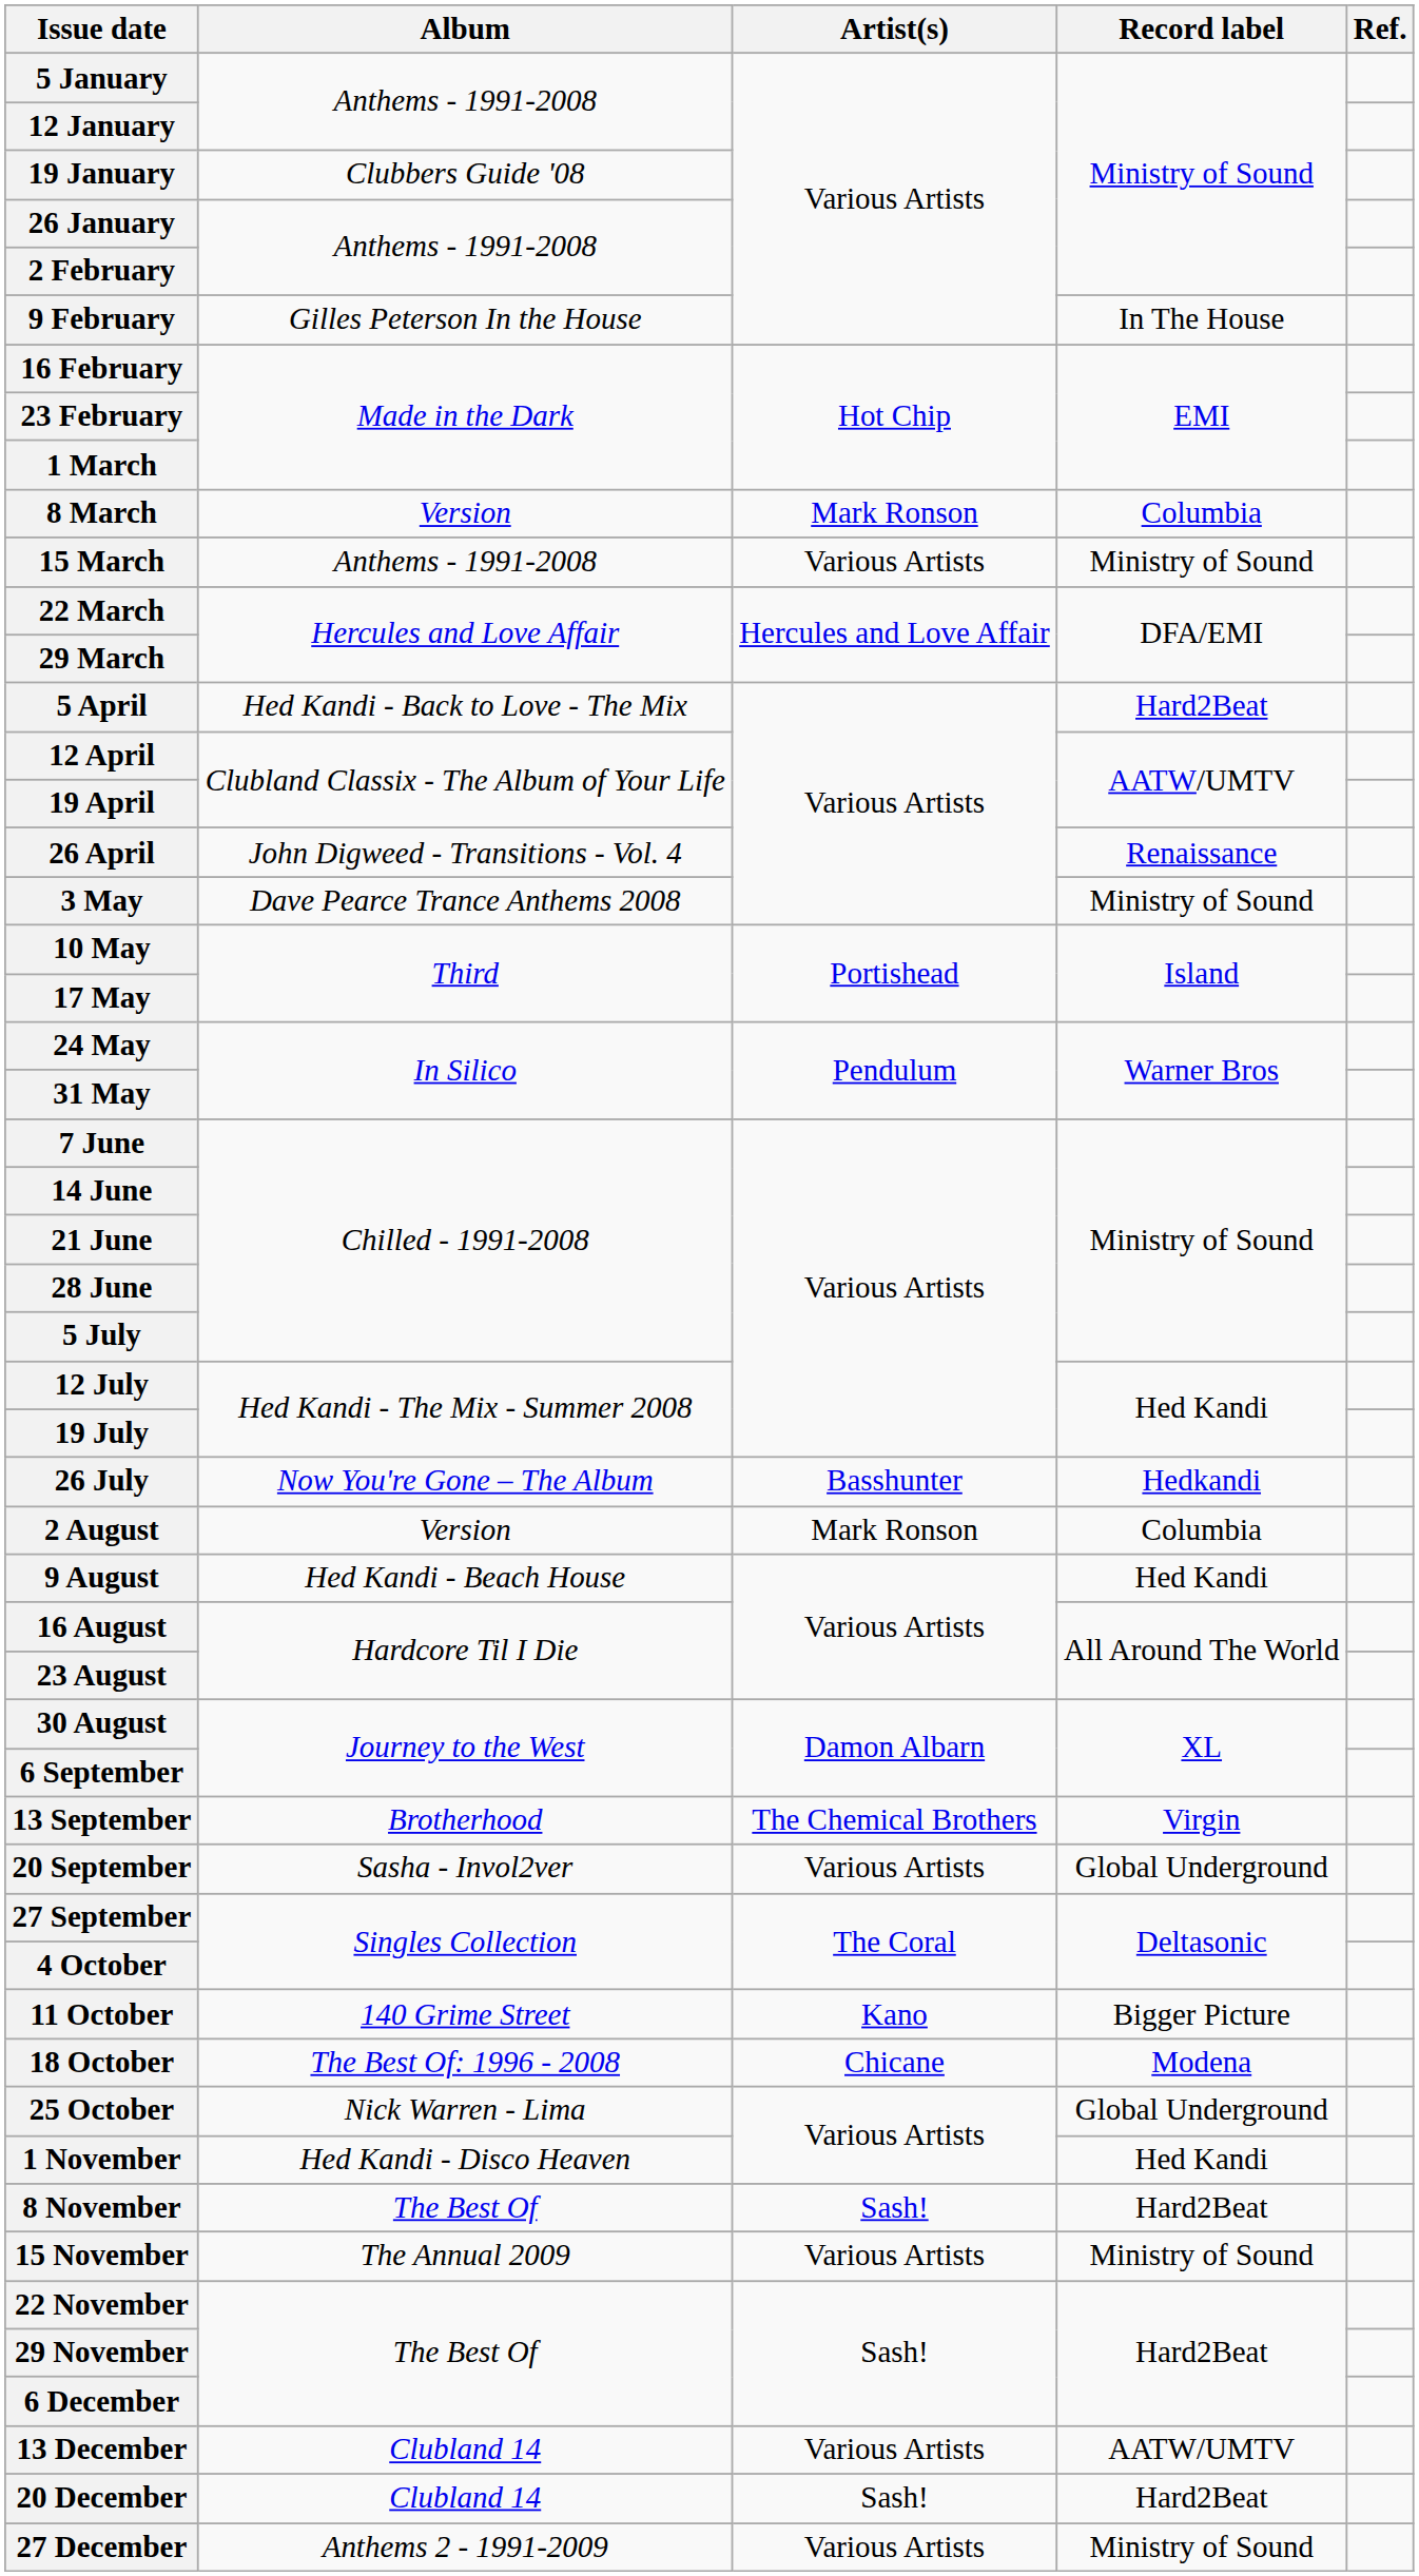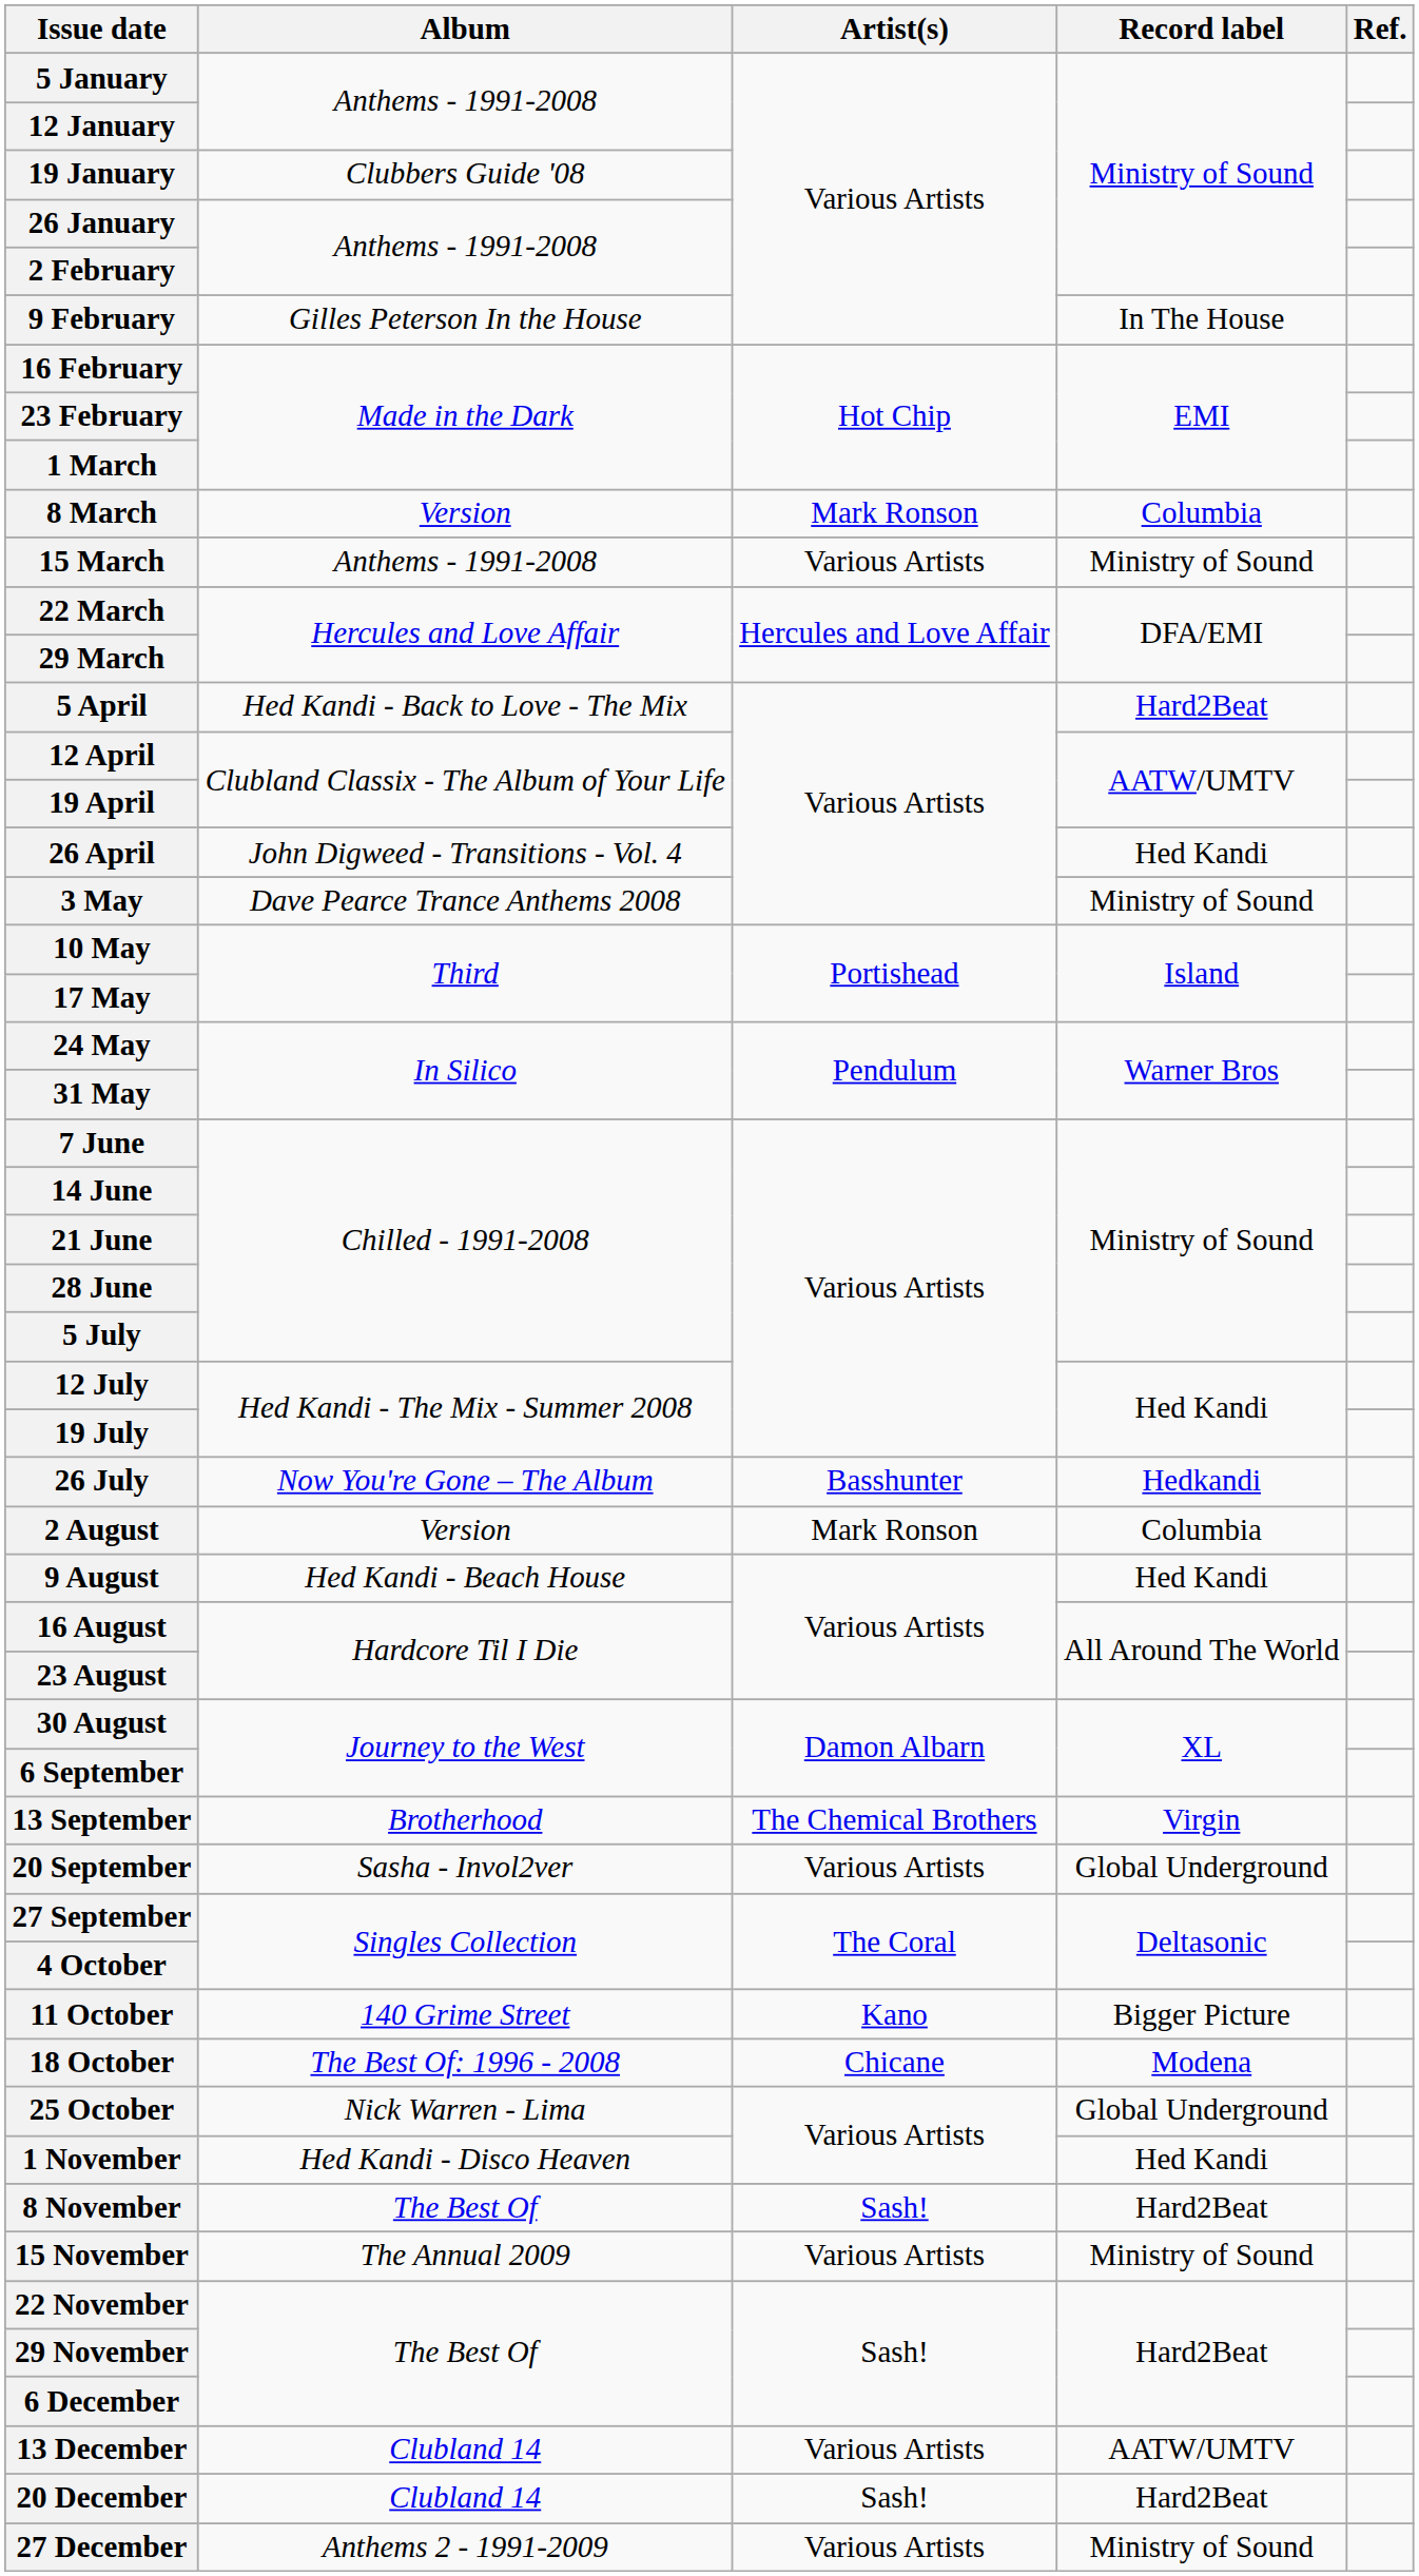 <table class="wikitable plainrowheaders">
 <tr>
 <th scope=col>Issue date</th>
 <th scope=col>Album</th>
 <th scope=col>Artist(s)</th>
 <th scope=col>Record label</th>
 <th scope=col>Ref.</th>
 </tr>
 <tr>
 <th scope=row>5 January</th>
 <td align=center rowspan="2"><em>Anthems - 1991-2008</em></td>
 <td align=center rowspan="6">Various Artists</td>
 <td align=center rowspan="5"><a href='#'>Ministry of Sound</a></td>
 <td align=center></td>
 </tr>
 <tr>
 <th scope=row>12 January</th>
 <td align=center></td>
 </tr>
 <tr>
 <th scope=row>19 January</th>
 <td align=center><em>Clubbers Guide '08</em></td>
 <td align=center></td>
 </tr>
 <tr>
 <th scope=row>26 January</th>
 <td align=center rowspan="2"><em>Anthems - 1991-2008</em></td>
 <td align=center></td>
 </tr>
 <tr>
 <th scope=row>2 February</th>
 <td align=center></td>
 </tr>
 <tr>
 <th scope=row>9 February</th>
 <td align=center><em>Gilles Peterson In the House</em></td>
 <td align=center>In The House</td>
 <td align=center></td>
 </tr>
 <tr>
 <th scope=row>16 February</th>
 <td align=center rowspan="3"><em><a href='#'>Made in the Dark</a></em></td>
 <td align=center rowspan="3"><a href='#'>Hot Chip</a></td>
 <td align=center rowspan="3"><a href='#'>EMI</a></td>
 <td align=center></td>
 </tr>
 <tr>
 <th scope=row>23 February</th>
 <td align=center></td>
 </tr>
 <tr>
 <th scope=row>1 March</th>
 <td align=center></td>
 </tr>
 <tr>
 <th scope=row>8 March</th>
 <td align=center><em><a href='#'>Version</a></em></td>
 <td align=center><a href='#'>Mark Ronson</a></td>
 <td align=center><a href='#'>Columbia</a></td>
 <td align=center></td>
 </tr>
 <tr>
 <th scope=row>15 March</th>
 <td align=center><em>Anthems - 1991-2008</em></td>
 <td align=center>Various Artists</td>
 <td align=center>Ministry of Sound</td>
 <td align=center></td>
 </tr>
 <tr>
 <th scope=row>22 March</th>
 <td align=center rowspan="2"><em><a href='#'>Hercules and Love Affair</a></em></td>
 <td align=center rowspan="2"><a href='#'>Hercules and Love Affair</a></td>
 <td align=center rowspan="2">DFA/EMI</td>
 <td align=center></td>
 </tr>
 <tr>
 <th scope=row>29 March</th>
 <td align=center></td>
 </tr>
 <tr>
 <th scope=row>5 April</th>
 <td align=center><em>Hed Kandi - Back to Love - The Mix</em></td>
 <td align=center rowspan="5">Various Artists</td>
 <td align=center><a href='#'>Hard2Beat</a></td>
 <td align=center></td>
 </tr>
 <tr>
 <th scope=row>12 April</th>
 <td align=center rowspan="2"><em>Clubland Classix - The Album of Your Life</em></td>
 <td align=center rowspan="2"><a href='#'>AATW</a>/UMTV</td>
 <td align=center></td>
 </tr>
 <tr>
 <th scope=row>19 April</th>
 <td align=center></td>
 </tr>
 <tr>
 <th scope=row>26 April</th>
 <td align=center><em>John Digweed - Transitions - Vol. 4</em></td>
-<td align=center><a href='#'>Renaissance</a></td>
+<td align=center>Hed Kandi</td>
 <td align=center></td>
 </tr>
 <tr>
 <th scope=row>3 May</th>
 <td align=center><em>Dave Pearce Trance Anthems 2008</em></td>
 <td align=center>Ministry of Sound</td>
 <td align=center></td>
 </tr>
 <tr>
 <th scope=row>10 May</th>
 <td align=center rowspan="2"><em><a href='#'>Third</a></em></td>
 <td align=center rowspan="2"><a href='#'>Portishead</a></td>
 <td align=center rowspan="2"><a href='#'>Island</a></td>
 <td align=center></td>
 </tr>
 <tr>
 <th scope=row>17 May</th>
 <td align=center></td>
 </tr>
 <tr>
 <th scope=row>24 May</th>
 <td align=center rowspan="2"><em><a href='#'>In Silico</a></em></td>
 <td align=center rowspan="2"><a href='#'>Pendulum</a></td>
 <td align=center rowspan="2"><a href='#'>Warner Bros</a></td>
 <td align=center></td>
 </tr>
 <tr>
 <th scope=row>31 May</th>
 <td align=center></td>
 </tr>
 <tr>
 <th scope=row>7 June</th>
 <td align=center rowspan="5"><em>Chilled - 1991-2008</em></td>
 <td align=center rowspan="7">Various Artists</td>
 <td align=center rowspan="5">Ministry of Sound</td>
 <td align=center></td>
 </tr>
 <tr>
 <th scope=row>14 June</th>
 <td align=center></td>
 </tr>
 <tr>
 <th scope=row>21 June</th>
 <td align=center></td>
 </tr>
 <tr>
 <th scope=row>28 June</th>
 <td align=center></td>
 </tr>
 <tr>
 <th scope=row>5 July</th>
 <td align=center></td>
 </tr>
 <tr>
 <th scope=row>12 July</th>
 <td align=center rowspan="2"><em>Hed Kandi - The Mix - Summer 2008</em></td>
 <td align=center rowspan="2">Hed Kandi</td>
 <td align=center></td>
 </tr>
 <tr>
 <th scope=row>19 July</th>
 <td align=center></td>
 </tr>
 <tr>
 <th scope=row>26 July</th>
 <td align=center><em><a href='#'>Now You're Gone – The Album</a></em></td>
 <td align=center><a href='#'>Basshunter</a></td>
 <td align=center><a href='#'>Hedkandi</a></td>
 <td align=center></td>
 </tr>
 <tr>
 <th scope=row>2 August</th>
 <td align=center><em>Version</em></td>
 <td align=center>Mark Ronson</td>
 <td align=center>Columbia</td>
 <td align=center></td>
 </tr>
 <tr>
 <th scope=row>9 August</th>
 <td align=center><em>Hed Kandi - Beach House</em></td>
 <td align=center rowspan="3">Various Artists</td>
 <td align=center>Hed Kandi</td>
 <td align=center></td>
 </tr>
 <tr>
 <th scope=row>16 August</th>
 <td align=center rowspan="2"><em>Hardcore Til I Die</em></td>
 <td align=center rowspan="2">All Around The World</td>
 <td align=center></td>
 </tr>
 <tr>
 <th scope=row>23 August</th>
 <td align=center></td>
 </tr>
 <tr>
 <th scope=row>30 August</th>
 <td align=center rowspan="2"><em><a href='#'>Journey to the West</a></em></td>
 <td align=center rowspan="2"><a href='#'>Damon Albarn</a></td>
 <td align=center rowspan="2"><a href='#'>XL</a></td>
 <td align=center></td>
 </tr>
 <tr>
 <th scope=row>6 September</th>
 <td align=center></td>
 </tr>
 <tr>
 <th scope=row>13 September</th>
 <td align=center><em><a href='#'>Brotherhood</a></em></td>
 <td align=center><a href='#'>The Chemical Brothers</a></td>
 <td align=center><a href='#'>Virgin</a></td>
 <td align=center></td>
 </tr>
 <tr>
 <th scope=row>20 September</th>
 <td align=center><em>Sasha - Invol2ver</em></td>
 <td align=center>Various Artists</td>
 <td align=center>Global Underground</td>
 <td align=center></td>
 </tr>
 <tr>
 <th scope=row>27 September</th>
 <td align=center rowspan="2"><em><a href='#'>Singles Collection</a></em></td>
 <td align=center rowspan="2"><a href='#'>The Coral</a></td>
 <td align=center rowspan="2"><a href='#'>Deltasonic</a></td>
 <td align=center></td>
 </tr>
 <tr>
 <th scope=row>4 October</th>
 <td align=center></td>
 </tr>
 <tr>
 <th scope=row>11 October</th>
 <td align=center><em><a href='#'>140 Grime Street</a></em></td>
 <td align=center><a href='#'>Kano</a></td>
 <td align=center>Bigger Picture</td>
 <td align=center></td>
 </tr>
 <tr>
 <th scope=row>18 October</th>
 <td align=center><em><a href='#'>The Best Of: 1996 - 2008</a></em></td>
 <td align=center><a href='#'>Chicane</a></td>
 <td align=center><a href='#'>Modena</a></td>
 <td align=center></td>
 </tr>
 <tr>
 <th scope=row>25 October</th>
 <td align=center><em>Nick Warren - Lima</em></td>
 <td align=center rowspan="2">Various Artists</td>
 <td align=center>Global Underground</td>
 <td align=center></td>
 </tr>
 <tr>
 <th scope=row>1 November</th>
 <td align=center><em>Hed Kandi - Disco Heaven</em></td>
 <td align=center>Hed Kandi</td>
 <td align=center></td>
 </tr>
 <tr>
 <th scope=row>8 November</th>
 <td align=center><em><a href='#'>The Best Of</a></em></td>
 <td align=center><a href='#'>Sash!</a></td>
 <td align=center>Hard2Beat</td>
 <td align=center></td>
 </tr>
 <tr>
 <th scope=row>15 November</th>
 <td align=center><em>The Annual 2009</em></td>
 <td align=center>Various Artists</td>
 <td align=center>Ministry of Sound</td>
 <td align=center></td>
 </tr>
 <tr>
 <th scope=row>22 November</th>
 <td align=center rowspan="3"><em>The Best Of</em></td>
 <td align=center rowspan="3">Sash!</td>
 <td align=center rowspan="3">Hard2Beat</td>
 <td align=center></td>
 </tr>
 <tr>
 <th scope=row>29 November</th>
 <td align=center></td>
 </tr>
 <tr>
 <th scope=row>6 December</th>
 <td align=center></td>
 </tr>
 <tr>
 <th scope=row>13 December</th>
 <td align=center><em><a href='#'>Clubland 14</a></em></td>
 <td align=center>Various Artists</td>
 <td align=center>AATW/UMTV</td>
 <td align=center></td>
 </tr>
 <tr>
 <th scope=row>20 December</th>
 <td align=center><em><a href='#'>Clubland 14</a></em></td>
 <td align=center>Sash!</td>
 <td align=center>Hard2Beat</td>
 <td align=center></td>
 </tr>
 <tr>
 <th scope=row>27 December</th>
 <td align=center><em>Anthems 2 - 1991-2009</em></td>
 <td align=center>Various Artists</td>
 <td align=center>Ministry of Sound</td>
 <td align=center></td>
 </tr>
 </table>
